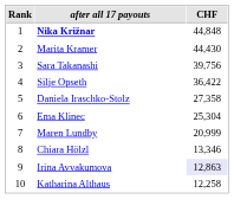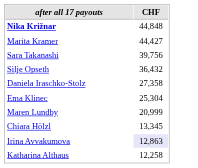 <table cellspacing="1" cellpadding="3" style="border:1px solid #AAAAAA;font-size:86%">
 <tr style="background-color: #E4E4E4;">
-<th style="border-bottom:1px solid #AAAAAA; width: 10px;">Rank</th>
 <th style="border-bottom:1px solid #AAAAAA; width: 200px;"><em>after all 17 payouts</em></th>
 <th style="border-bottom:1px solid #AAAAAA; width: 50px;">CHF</th>
 </tr>
 <tr>
-<td align=center>1</td>
 <td> <strong><a href='#'>Nika Križnar</a></strong></td>
 <td align=center>44,848</td>
 </tr>
 <tr>
-<td align=center>2</td>
 <td> <a href='#'>Marita Kramer</a></td>
-<td align=center>44,430</td>
+<td align=center>44,427</td>
 </tr>
 <tr>
-<td align=center>3</td>
 <td> <a href='#'>Sara Takanashi</a></td>
 <td align=center>39,756</td>
 </tr>
 <tr>
-<td align=center>4</td>
 <td> <a href='#'>Silje Opseth</a></td>
-<td align=center>36,422</td>
+<td align=center>36,432</td>
 </tr>
 <tr>
-<td align=center>5</td>
 <td> <a href='#'>Daniela Iraschko-Stolz</a></td>
 <td align=center>27,358</td>
 </tr>
 <tr>
-<td align=center>6</td>
 <td> <a href='#'>Ema Klinec</a></td>
 <td align=center>25,304</td>
 </tr>
 <tr>
-<td align=center>7</td>
 <td> <a href='#'>Maren Lundby</a></td>
 <td align=center>20,999</td>
 </tr>
 <tr>
-<td align=center>8</td>
 <td> <a href='#'>Chiara Hölzl</a></td>
-<td align=center>13,346</td>
+<td align=center>13,345</td>
 </tr>
 <tr>
-<td align=center>9</td>
 <td> <a href='#'>Irina Avvakumova</a></td>
 <td align=center style="background: lavender;">12,863</td>
 </tr>
 <tr>
-<td align=center>10</td>
 <td> <a href='#'>Katharina Althaus</a></td>
 <td align=center>12,258</td>
 </tr>
 </table>
